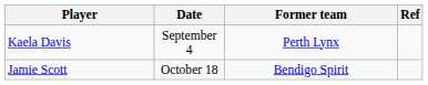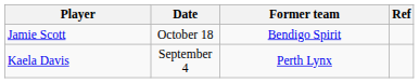 <table class="wikitable sortable" style="text-align:center">
 <tr>
 <th style="width:180px">Player</th>
 <th style="width:80px">Date</th>
 <th style="width:210px">Former team</th>
 <th class="unsortable">Ref</th>
 </tr>
 <tr>
+<td align=left> <a href='#'>Jamie Scott</a></td>
+<td align=center>October 18</td>
+<td align=center><a href='#'>Bendigo Spirit</a></td>
+<td align=center></td>
+</tr>
+<tr>
 <td align=left> <a href='#'>Kaela Davis</a></td>
 <td align=center>September 4</td>
 <td align=center><a href='#'>Perth Lynx</a></td>
 <td align=center></td>
 </tr>
-<tr>
-<td align=left> <a href='#'>Jamie Scott</a></td>
-<td align=center>October 18</td>
-<td align=center><a href='#'>Bendigo Spirit</a></td>
-<td align=center></td>
-</tr>
 </table>
